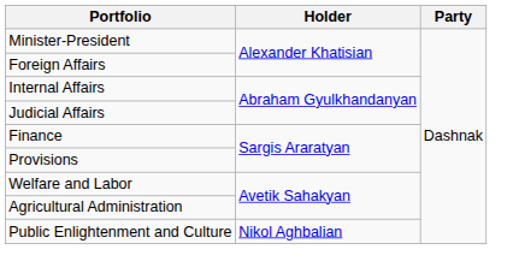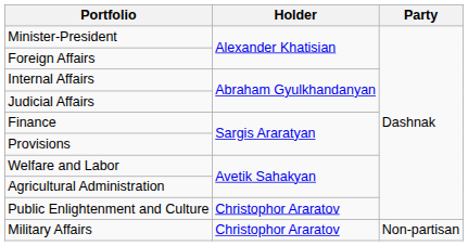 <table class="wikitable">
 <tr>
 <th>Portfolio</th>
 <th>Holder</th>
 <th>Party</th>
 </tr>
 <tr>
 <td>Minister-President</td>
 <td rowspan="2"><a href='#'>Alexander Khatisian</a></td>
 <td rowspan="9">Dashnak</td>
 </tr>
 <tr>
 <td>Foreign Affairs</td>
 </tr>
 <tr>
 <td>Internal Affairs</td>
 <td rowspan="2"><a href='#'>Abraham Gyulkhandanyan</a></td>
 </tr>
 <tr>
 <td>Judicial Affairs</td>
 </tr>
 <tr>
 <td>Finance</td>
 <td rowspan="2"><a href='#'>Sargis Araratyan</a></td>
 </tr>
 <tr>
 <td>Provisions</td>
 </tr>
 <tr>
 <td>Welfare and Labor</td>
 <td rowspan="2"><a href='#'>Avetik Sahakyan</a></td>
 </tr>
 <tr>
 <td>Agricultural Administration</td>
 </tr>
 <tr>
 <td>Public Enlightenment and Culture</td>
-<td><a href='#'>Nikol Aghbalian</a></td>
+<td><a href='#'>Christophor Araratov</a></td>
+</tr>
+<tr>
+<td>Military Affairs</td>
+<td><a href='#'>Christophor Araratov</a></td>
+<td>Non-partisan</td>
 </tr>
 </table>
